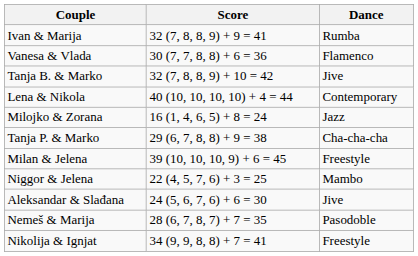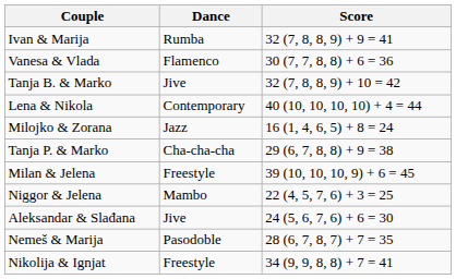 <table class="wikitable" style="width:40%;">
 <tr>
 <th>Couple</th>
+<th>Dance</th>
 <th>Score</th>
-<th>Dance</th>
 </tr>
 <tr>
 <td>Ivan & Marija</td>
+<td>Rumba</td>
 <td>32 (7, 8, 8, 9) + 9 = 41</td>
-<td>Rumba</td>
 </tr>
 <tr>
 <td>Vanesa & Vlada</td>
+<td>Flamenco</td>
 <td>30 (7, 7, 8, 8) + 6 = 36</td>
-<td>Flamenco</td>
 </tr>
 <tr>
 <td>Tanja B. & Marko</td>
+<td>Jive</td>
 <td>32 (7, 8, 8, 9) + 10 = 42</td>
-<td>Jive</td>
 </tr>
 <tr>
 <td>Lena & Nikola</td>
+<td>Contemporary</td>
 <td>40 (10, 10, 10, 10) + 4 = 44</td>
-<td>Contemporary</td>
 </tr>
 <tr>
 <td>Milojko & Zorana</td>
+<td>Jazz</td>
 <td>16 (1, 4, 6, 5) + 8 = 24</td>
-<td>Jazz</td>
 </tr>
 <tr>
 <td>Tanja P. & Marko</td>
+<td>Cha-cha-cha</td>
 <td>29 (6, 7, 8, 8) + 9 = 38</td>
-<td>Cha-cha-cha</td>
 </tr>
 <tr>
 <td>Milan & Jelena</td>
+<td>Freestyle</td>
 <td>39 (10, 10, 10, 9) + 6 = 45</td>
-<td>Freestyle</td>
 </tr>
 <tr>
 <td>Niggor & Jelena</td>
+<td>Mambo</td>
 <td>22 (4, 5, 7, 6) + 3 = 25</td>
-<td>Mambo</td>
 </tr>
 <tr>
 <td>Aleksandar & Slađana</td>
+<td>Jive</td>
 <td>24 (5, 6, 7, 6) + 6 = 30</td>
-<td>Jive</td>
 </tr>
 <tr>
 <td>Nemeš & Marija</td>
+<td>Pasodoble</td>
 <td>28 (6, 7, 8, 7) + 7 = 35</td>
-<td>Pasodoble</td>
 </tr>
 <tr>
 <td>Nikolija & Ignjat</td>
+<td>Freestyle</td>
 <td>34 (9, 9, 8, 8) + 7 = 41</td>
-<td>Freestyle</td>
 </tr>
 </table>
